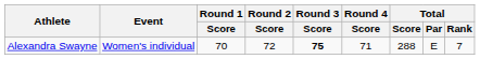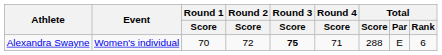 <table class=wikitable style=font-size:90%;text-align:center>
 <tr>
 <th rowspan=2>Athlete</th>
 <th rowspan=2>Event</th>
 <th>Round 1</th>
 <th>Round 2</th>
 <th>Round 3</th>
 <th>Round 4</th>
 <th colspan=3>Total</th>
 </tr>
 <tr style=font-size:95%>
 <th>Score</th>
 <th>Score</th>
 <th>Score</th>
 <th>Score</th>
 <th>Score</th>
 <th>Par</th>
 <th>Rank</th>
 </tr>
 <tr>
 <td align=left><a href='#'>Alexandra Swayne</a></td>
 <td align=left><a href='#'>Women's individual</a></td>
 <td>70</td>
 <td>72</td>
 <td><strong>75</strong></td>
 <td>71</td>
 <td>288</td>
 <td>E</td>
-<td>7</td>
+<td>6</td>
 </tr>
 </table>
